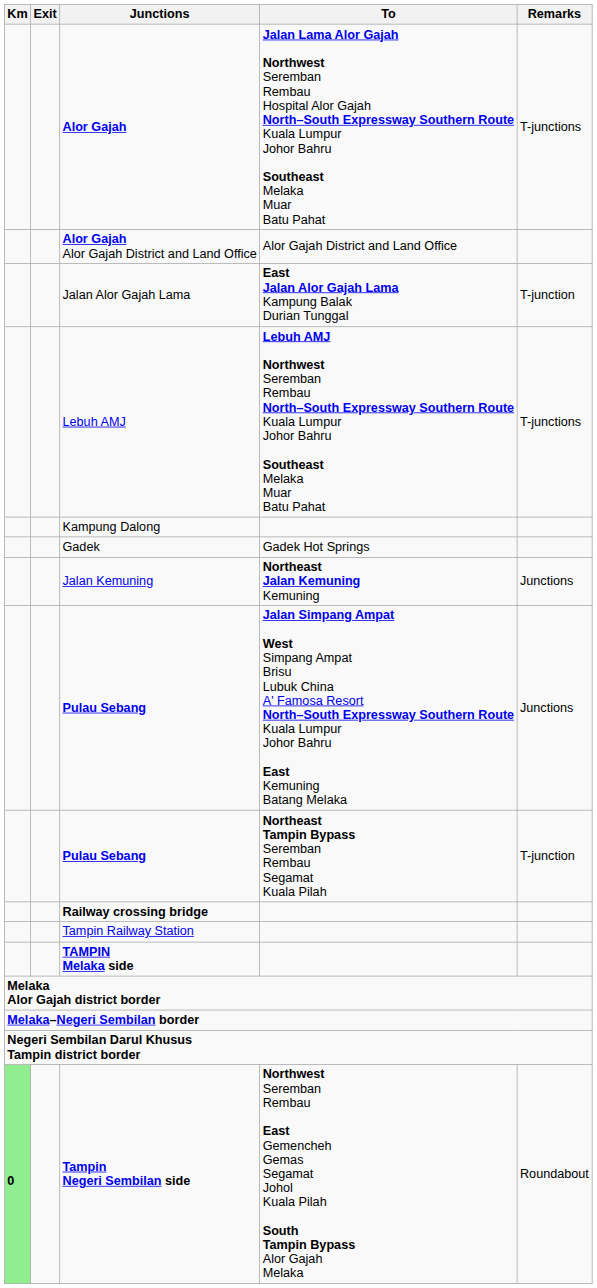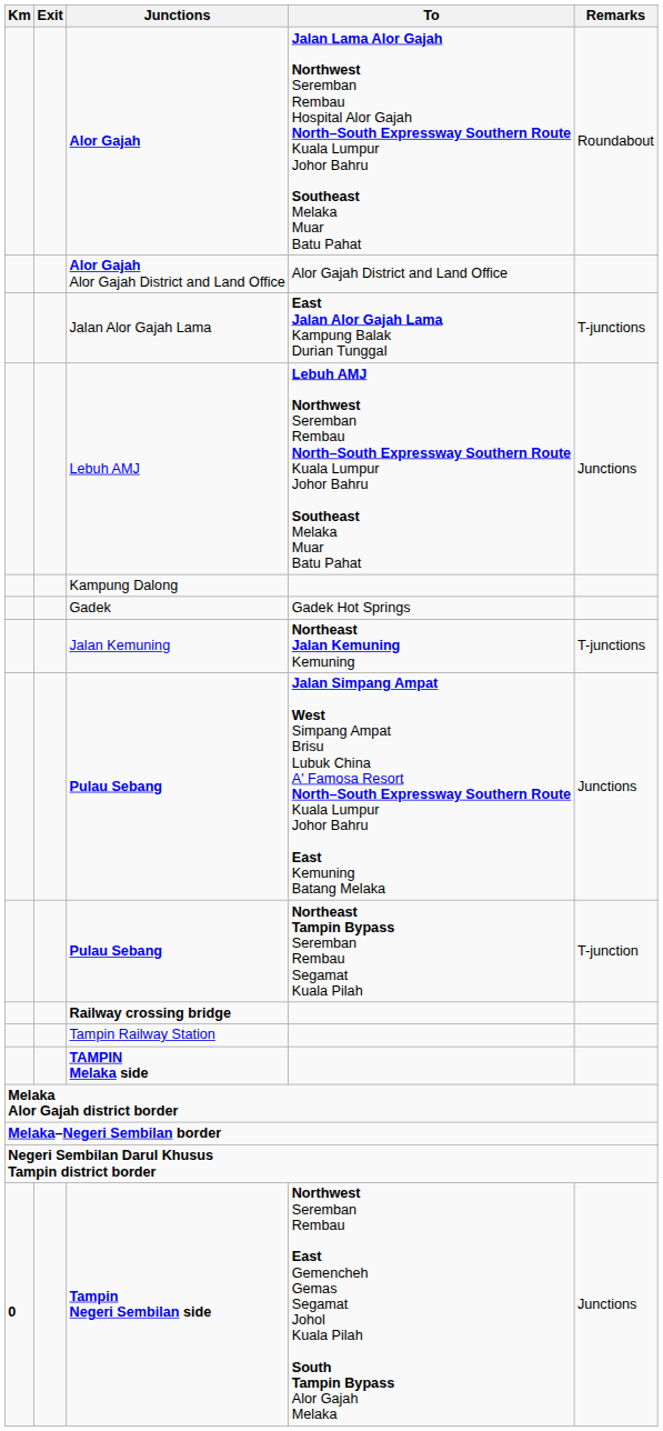 <table class="wikitable">
 <tr>
 <th>Km</th>
 <th>Exit</th>
 <th>Junctions</th>
 <th>To</th>
 <th>Remarks</th>
 </tr>
 <tr>
 <td></td>
 <td></td>
 <td><strong><a href='#'>Alor Gajah</a></strong></td>
 <td> <strong><a href='#'>Jalan Lama Alor Gajah</a></strong><br><br><strong>Northwest</strong><br> Seremban<br> Rembau<br>Hospital Alor Gajah <br>  <strong><a href='#'>North–South Expressway Southern Route</a></strong><br>Kuala Lumpur<br>Johor Bahru<br><br><strong>Southeast</strong><br> Melaka<br> Muar<br> Batu Pahat</td>
-<td>T-junctions</td>
+<td>Roundabout</td>
 </tr>
 <tr>
 <td></td>
 <td></td>
 <td><strong><a href='#'>Alor Gajah</a></strong><br>Alor Gajah District and Land Office</td>
 <td>Alor Gajah District and Land Office</td>
 <td></td>
 </tr>
 <tr>
 <td></td>
 <td></td>
 <td>Jalan Alor Gajah Lama</td>
 <td><strong>East</strong><br> <strong><a href='#'>Jalan Alor Gajah Lama</a></strong><br>Kampung Balak<br>Durian Tunggal</td>
-<td>T-junction</td>
+<td>T-junctions</td>
 </tr>
 <tr>
 <td></td>
 <td></td>
 <td><a href='#'>Lebuh AMJ</a></td>
 <td> <strong><a href='#'>Lebuh AMJ</a></strong><br><br><strong>Northwest</strong><br> Seremban<br> Rembau<br>  <strong><a href='#'>North–South Expressway Southern Route</a></strong><br>Kuala Lumpur<br>Johor Bahru<br><br><strong>Southeast</strong><br> Melaka<br> Muar<br> Batu Pahat</td>
-<td>T-junctions</td>
+<td>Junctions</td>
 </tr>
 <tr>
 <td></td>
 <td></td>
 <td>Kampung Dalong</td>
 <td></td>
 <td></td>
 </tr>
 <tr>
 <td></td>
 <td></td>
 <td>Gadek</td>
 <td>Gadek Hot Springs</td>
 <td></td>
 </tr>
 <tr>
 <td></td>
 <td></td>
 <td><a href='#'>Jalan Kemuning</a></td>
 <td><strong>Northeast</strong><br> <strong><a href='#'>Jalan Kemuning</a></strong><br>Kemuning</td>
-<td>Junctions</td>
+<td>T-junctions</td>
 </tr>
 <tr>
 <td></td>
 <td></td>
 <td><strong><a href='#'>Pulau Sebang</a></strong></td>
 <td> <strong><a href='#'>Jalan Simpang Ampat</a></strong><br><br><strong>West</strong><br>Simpang Ampat<br>Brisu<br>Lubuk China<br><a href='#'>A' Famosa Resort</a><br>  <strong><a href='#'>North–South Expressway Southern Route</a></strong><br>Kuala Lumpur<br>Johor Bahru<br><br><strong>East</strong><br>Kemuning<br>Batang Melaka</td>
 <td>Junctions</td>
 </tr>
 <tr>
 <td></td>
 <td></td>
 <td><strong><a href='#'>Pulau Sebang</a></strong></td>
 <td><strong>Northeast</strong><br> <strong>Tampin Bypass</strong><br> Seremban<br> Rembau<br> Segamat<br> Kuala Pilah</td>
 <td>T-junction</td>
 </tr>
 <tr>
 <td></td>
 <td></td>
 <td><strong>Railway crossing bridge</strong></td>
 <td></td>
 <td></td>
 </tr>
 <tr>
 <td></td>
 <td></td>
 <td><a href='#'>Tampin Railway Station</a></td>
 <td></td>
 <td></td>
 </tr>
 <tr>
 <td></td>
 <td></td>
 <td><strong><a href='#'>TAMPIN</a></strong><br><strong><a href='#'>Melaka</a> side</strong></td>
 <td></td>
 <td></td>
 </tr>
 <tr>
 <td style="width:600px" colspan="6" style="text-align:center; background:blue;"><strong><span>Melaka<br>Alor Gajah district border</span></strong></td>
 </tr>
 <tr>
 <td style="width:600px" colspan="6" style="text-align:center; background:yellow;"><strong><span><a href='#'>Melaka</a>–<a href='#'>Negeri Sembilan</a> border</span></strong></td>
 </tr>
 <tr>
 <td style="width:600px" colspan="6" style="text-align:center; background:blue;"><strong><span>Negeri Sembilan Darul Khusus<br>Tampin district border</span></strong></td>
 </tr>
 <tr>
-<td style="background: lightgreen;"><br><strong>0</strong></td>
+<td><br><strong>0</strong></td>
 <td></td>
 <td><strong><a href='#'>Tampin</a></strong><br><strong><a href='#'>Negeri Sembilan</a> side</strong></td>
 <td><strong>Northwest</strong><br> Seremban<br> Rembau<br><br><strong>East</strong><br> Gemencheh<br> Gemas<br> Segamat<br> Johol<br> Kuala Pilah<br><br><strong>South</strong><br> <strong>Tampin Bypass</strong><br> Alor Gajah<br> Melaka</td>
-<td>Roundabout</td>
+<td>Junctions</td>
 </tr>
 </table>
